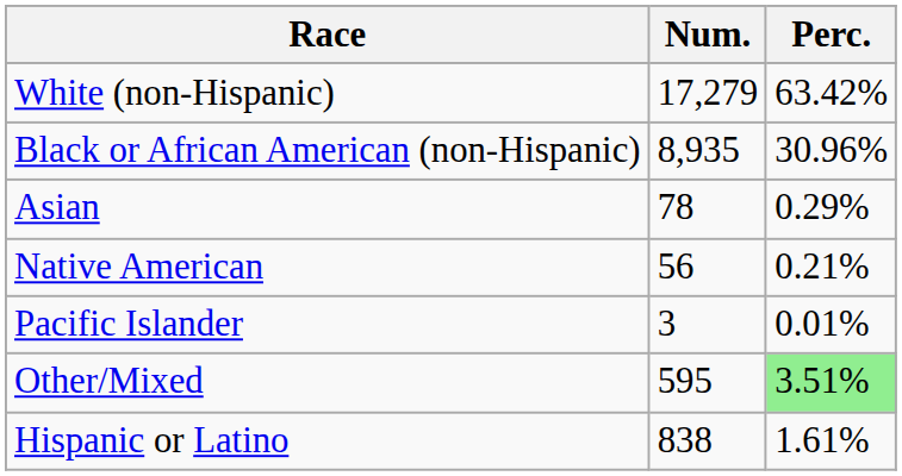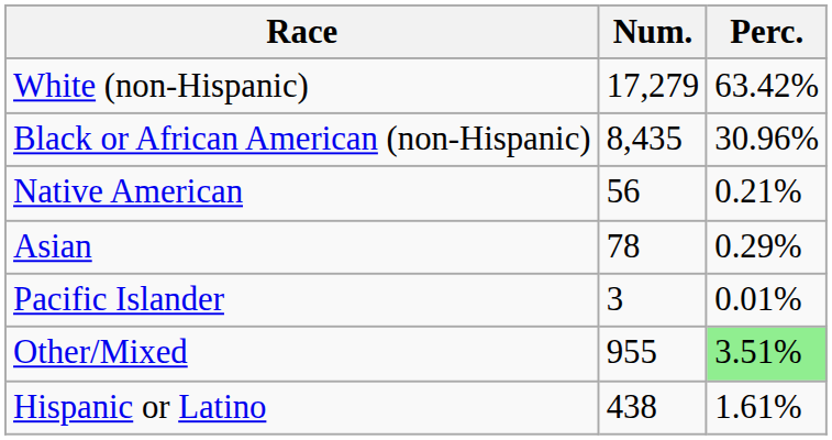 <table class="wikitable">
 <tr>
 <th>Race</th>
 <th>Num.</th>
 <th>Perc.</th>
 </tr>
 <tr>
 <td><a href='#'>White</a> (non-Hispanic)</td>
 <td>17,279</td>
 <td>63.42%</td>
 </tr>
 <tr>
 <td><a href='#'>Black or African American</a> (non-Hispanic)</td>
-<td>8,935</td>
+<td>8,435</td>
 <td>30.96%</td>
+</tr>
+<tr>
+<td><a href='#'>Native American</a></td>
+<td>56</td>
+<td>0.21%</td>
 </tr>
 <tr>
 <td><a href='#'>Asian</a></td>
 <td>78</td>
 <td>0.29%</td>
-</tr>
-<tr>
-<td><a href='#'>Native American</a></td>
-<td>56</td>
-<td>0.21%</td>
 </tr>
 <tr>
 <td><a href='#'>Pacific Islander</a></td>
 <td>3</td>
 <td>0.01%</td>
 </tr>
 <tr>
 <td><a href='#'>Other/Mixed</a></td>
-<td>595</td>
+<td>955</td>
 <td style="background: lightgreen;">3.51%</td>
 </tr>
 <tr>
 <td><a href='#'>Hispanic</a> or <a href='#'>Latino</a></td>
-<td>838</td>
+<td>438</td>
 <td>1.61%</td>
 </tr>
 </table>
